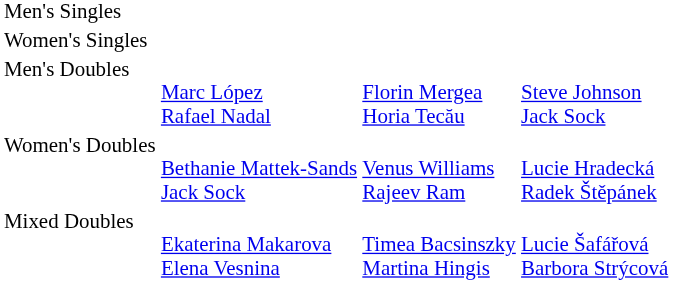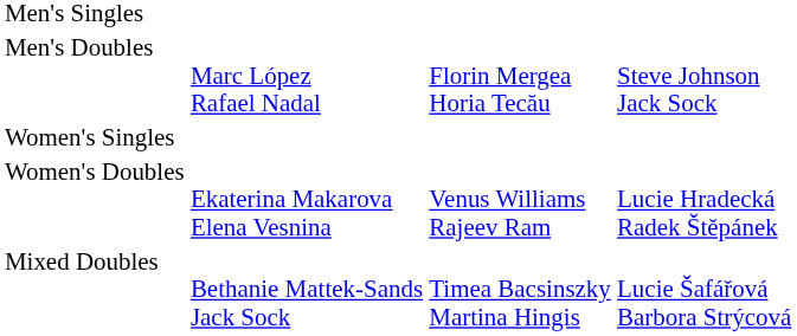 <table>
 <tr>
 <td>Men's Singles<br></td>
-<td></td>
-<td></td>
-<td></td>
-</tr>
-<tr>
-<td>Women's Singles <br></td>
 <td></td>
 <td></td>
 <td></td>
 </tr>
 <tr valign="top">
 <td>Men's Doubles<br></td>
 <td><br><a href='#'>Marc López</a> <br> <a href='#'>Rafael Nadal</a></td>
 <td><br><a href='#'>Florin Mergea</a> <br> <a href='#'>Horia Tecău</a></td>
 <td><br><a href='#'>Steve Johnson</a> <br> <a href='#'>Jack Sock</a></td>
 </tr>
+<tr>
+<td>Women's Singles <br></td>
+<td></td>
+<td></td>
+<td></td>
+</tr>
 <tr valign="top">
 <td>Women's Doubles <br></td>
-<td><br><a href='#'>Bethanie Mattek-Sands</a><br><a href='#'>Jack Sock</a></td>
+<td><br><a href='#'>Ekaterina Makarova</a><br><a href='#'>Elena Vesnina</a></td>
 <td><br><a href='#'>Venus Williams</a><br> <a href='#'>Rajeev Ram</a></td>
 <td><br><a href='#'>Lucie Hradecká</a><br> <a href='#'>Radek Štěpánek</a></td>
 </tr>
 <tr valign="top">
 <td>Mixed Doubles <br></td>
-<td><br><a href='#'>Ekaterina Makarova</a><br><a href='#'>Elena Vesnina</a></td>
+<td><br><a href='#'>Bethanie Mattek-Sands</a><br><a href='#'>Jack Sock</a></td>
 <td><br><a href='#'>Timea Bacsinszky</a><br> <a href='#'>Martina Hingis</a></td>
 <td><br><a href='#'>Lucie Šafářová</a><br> <a href='#'>Barbora Strýcová</a></td>
 </tr>
 </table>
